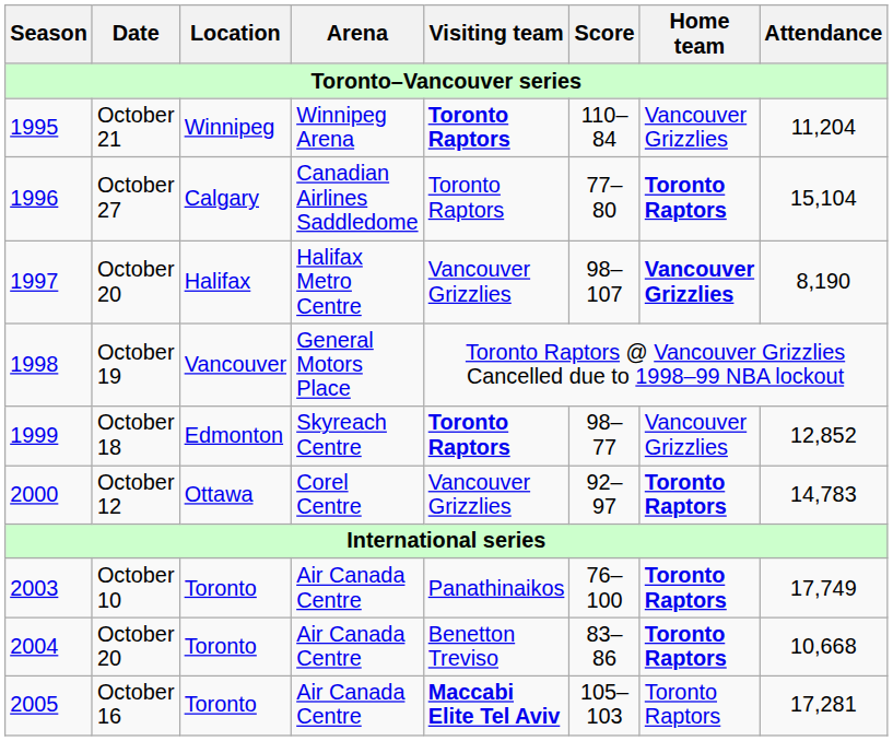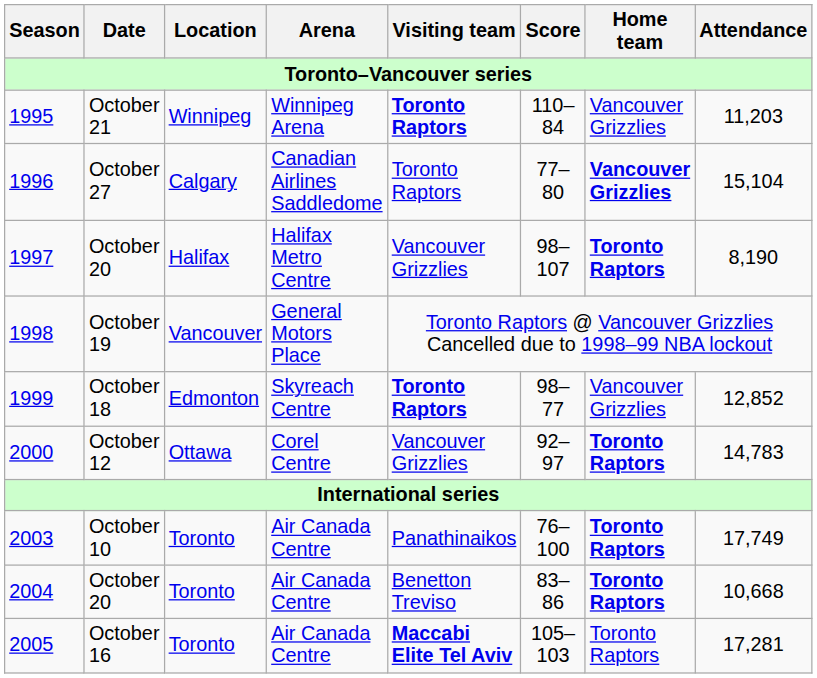 <table class="wikitable">
 <tr>
 <th>Season</th>
 <th>Date</th>
 <th>Location</th>
 <th>Arena</th>
 <th>Visiting team</th>
 <th>Score</th>
 <th>Home team</th>
 <th>Attendance</th>
 </tr>
 <tr align=center>
 <td colspan=9 style="background: #ccffcc;"><strong>Toronto–Vancouver series</strong></td>
 </tr>
 <tr>
 <td><a href='#'>1995</a></td>
 <td>October 21</td>
 <td> <a href='#'>Winnipeg</a></td>
 <td><a href='#'>Winnipeg Arena</a></td>
 <td> <strong><a href='#'>Toronto Raptors</a></strong></td>
 <td align=center>110–84</td>
 <td> <a href='#'>Vancouver Grizzlies</a></td>
-<td align=center>11,204</td>
+<td align=center>11,203</td>
 </tr>
 <tr>
 <td><a href='#'>1996</a></td>
 <td>October 27</td>
 <td> <a href='#'>Calgary</a></td>
 <td><a href='#'>Canadian Airlines Saddledome</a></td>
 <td> <a href='#'>Toronto Raptors</a></td>
 <td align=center>77–80</td>
-<td> <strong><a href='#'>Toronto Raptors</a></strong></td>
+<td> <strong><a href='#'>Vancouver Grizzlies</a></strong></td>
 <td align=center>15,104</td>
 </tr>
 <tr>
 <td><a href='#'>1997</a></td>
 <td>October 20</td>
 <td> <a href='#'>Halifax</a></td>
 <td><a href='#'>Halifax Metro Centre</a></td>
 <td> <a href='#'>Vancouver Grizzlies</a></td>
 <td align=center>98–107</td>
-<td> <strong><a href='#'>Vancouver Grizzlies</a></strong></td>
+<td> <strong><a href='#'>Toronto Raptors</a></strong></td>
 <td align=center>8,190</td>
 </tr>
 <tr>
 <td><a href='#'>1998</a></td>
 <td>October 19</td>
 <td> <a href='#'>Vancouver</a></td>
 <td><a href='#'>General Motors Place</a></td>
 <td colspan=4; align=center><a href='#'>Toronto Raptors</a> @ <a href='#'>Vancouver Grizzlies</a><br>Cancelled due to <a href='#'>1998–99 NBA lockout</a></td>
 </tr>
 <tr>
 <td><a href='#'>1999</a></td>
 <td>October 18</td>
 <td> <a href='#'>Edmonton</a></td>
 <td><a href='#'>Skyreach Centre</a></td>
 <td> <strong><a href='#'>Toronto Raptors</a></strong></td>
 <td align=center>98–77</td>
 <td> <a href='#'>Vancouver Grizzlies</a></td>
 <td align=center>12,852</td>
 </tr>
 <tr>
 <td><a href='#'>2000</a></td>
 <td>October 12</td>
 <td> <a href='#'>Ottawa</a></td>
 <td><a href='#'>Corel Centre</a></td>
 <td> <a href='#'>Vancouver Grizzlies</a></td>
 <td align=center>92–97</td>
 <td> <strong><a href='#'>Toronto Raptors</a></strong></td>
 <td align=center>14,783</td>
 </tr>
 <tr align=center>
 <td colspan=9 style="background: #ccffcc;"><strong>International series</strong></td>
 </tr>
 <tr>
 <td><a href='#'>2003</a></td>
 <td>October 10</td>
 <td> <a href='#'>Toronto</a></td>
 <td><a href='#'>Air Canada Centre</a></td>
 <td> <a href='#'>Panathinaikos</a></td>
 <td align=center>76–100</td>
 <td> <strong><a href='#'>Toronto Raptors</a></strong></td>
 <td align=center>17,749</td>
 </tr>
 <tr>
 <td><a href='#'>2004</a></td>
 <td>October 20</td>
 <td> <a href='#'>Toronto</a></td>
 <td><a href='#'>Air Canada Centre</a></td>
 <td> <a href='#'>Benetton Treviso</a></td>
 <td align=center>83–86</td>
 <td> <strong><a href='#'>Toronto Raptors</a></strong></td>
 <td align=center>10,668</td>
 </tr>
 <tr>
 <td><a href='#'>2005</a></td>
 <td>October 16</td>
 <td> <a href='#'>Toronto</a></td>
 <td><a href='#'>Air Canada Centre</a></td>
 <td> <strong><a href='#'>Maccabi Elite Tel Aviv</a></strong></td>
 <td align=center>105–103</td>
 <td> <a href='#'>Toronto Raptors</a></td>
 <td align=center>17,281</td>
 </tr>
 </table>
